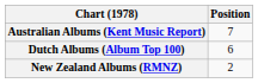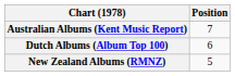 <table class="wikitable sortable plainrowheaders" style="text-align:center">
 <tr>
 <th scope="col">Chart (1978)</th>
 <th scope="col">Position</th>
 </tr>
 <tr>
 <th scope="row">Australian Albums (<a href='#'>Kent Music Report</a>)</th>
 <td>7</td>
 </tr>
 <tr>
 <th scope="row">Dutch Albums (<a href='#'>Album Top 100</a>)</th>
 <td>6</td>
 </tr>
 <tr>
 <th scope="row">New Zealand Albums (<a href='#'>RMNZ</a>)</th>
-<td>2</td>
+<td>5</td>
 </tr>
 </table>
